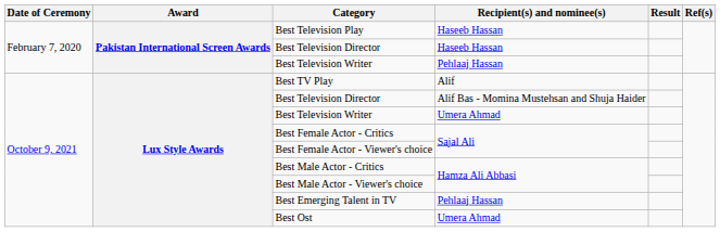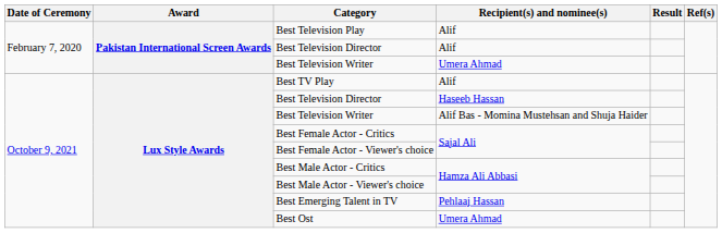 <table class="wikitable plainrowheaders">
 <tr>
 <th>Date of Ceremony</th>
 <th>Award</th>
 <th>Category</th>
 <th>Recipient(s) and nominee(s)</th>
 <th>Result</th>
 <th>Ref(s)</th>
 </tr>
 <tr>
 <td rowspan="3">February 7, 2020</td>
 <th scope="row" rowspan="3"><a href='#'>Pakistan International Screen Awards</a></th>
 <td>Best Television Play</td>
-<td><a href='#'>Haseeb Hassan</a></td>
+<td>Alif</td>
 <td></td>
 </tr>
 <tr>
 <td>Best Television Director</td>
-<td><a href='#'>Haseeb Hassan</a></td>
+<td>Alif</td>
 <td></td>
 </tr>
 <tr>
 <td>Best Television Writer</td>
-<td><a href='#'>Pehlaaj Hassan</a></td>
+<td><a href='#'>Umera Ahmad</a></td>
 <td></td>
 </tr>
 <tr>
 <td rowspan="9"><a href='#'>October 9, 2021</a></td>
 <th scope="row" rowspan="9"><a href='#'>Lux Style Awards</a></th>
 <td>Best TV Play</td>
 <td>Alif</td>
 <td></td>
 <td rowspan="9"><br></td>
 </tr>
 <tr>
 <td>Best Television Director</td>
-<td>Alif Bas -  Momina Mustehsan and Shuja Haider</td>
+<td><a href='#'>Haseeb Hassan</a></td>
 <td></td>
 </tr>
 <tr>
 <td>Best Television Writer</td>
-<td><a href='#'>Umera Ahmad</a></td>
+<td>Alif Bas -  Momina Mustehsan and Shuja Haider</td>
 <td></td>
 </tr>
 <tr>
 <td>Best Female Actor - Critics</td>
 <td rowspan=2><a href='#'>Sajal Ali</a></td>
 <td></td>
 </tr>
 <tr>
 <td>Best Female Actor - Viewer's choice</td>
 <td></td>
 </tr>
 <tr>
 <td>Best Male Actor - Critics</td>
 <td rowspan=2><a href='#'>Hamza Ali Abbasi</a></td>
 <td></td>
 </tr>
 <tr>
 <td>Best Male Actor - Viewer's choice</td>
 <td></td>
 </tr>
 <tr>
 <td>Best Emerging Talent in TV</td>
 <td><a href='#'>Pehlaaj Hassan</a></td>
 <td></td>
 </tr>
 <tr>
 <td>Best Ost</td>
 <td><a href='#'>Umera Ahmad</a></td>
 <td></td>
 </tr>
 </table>
